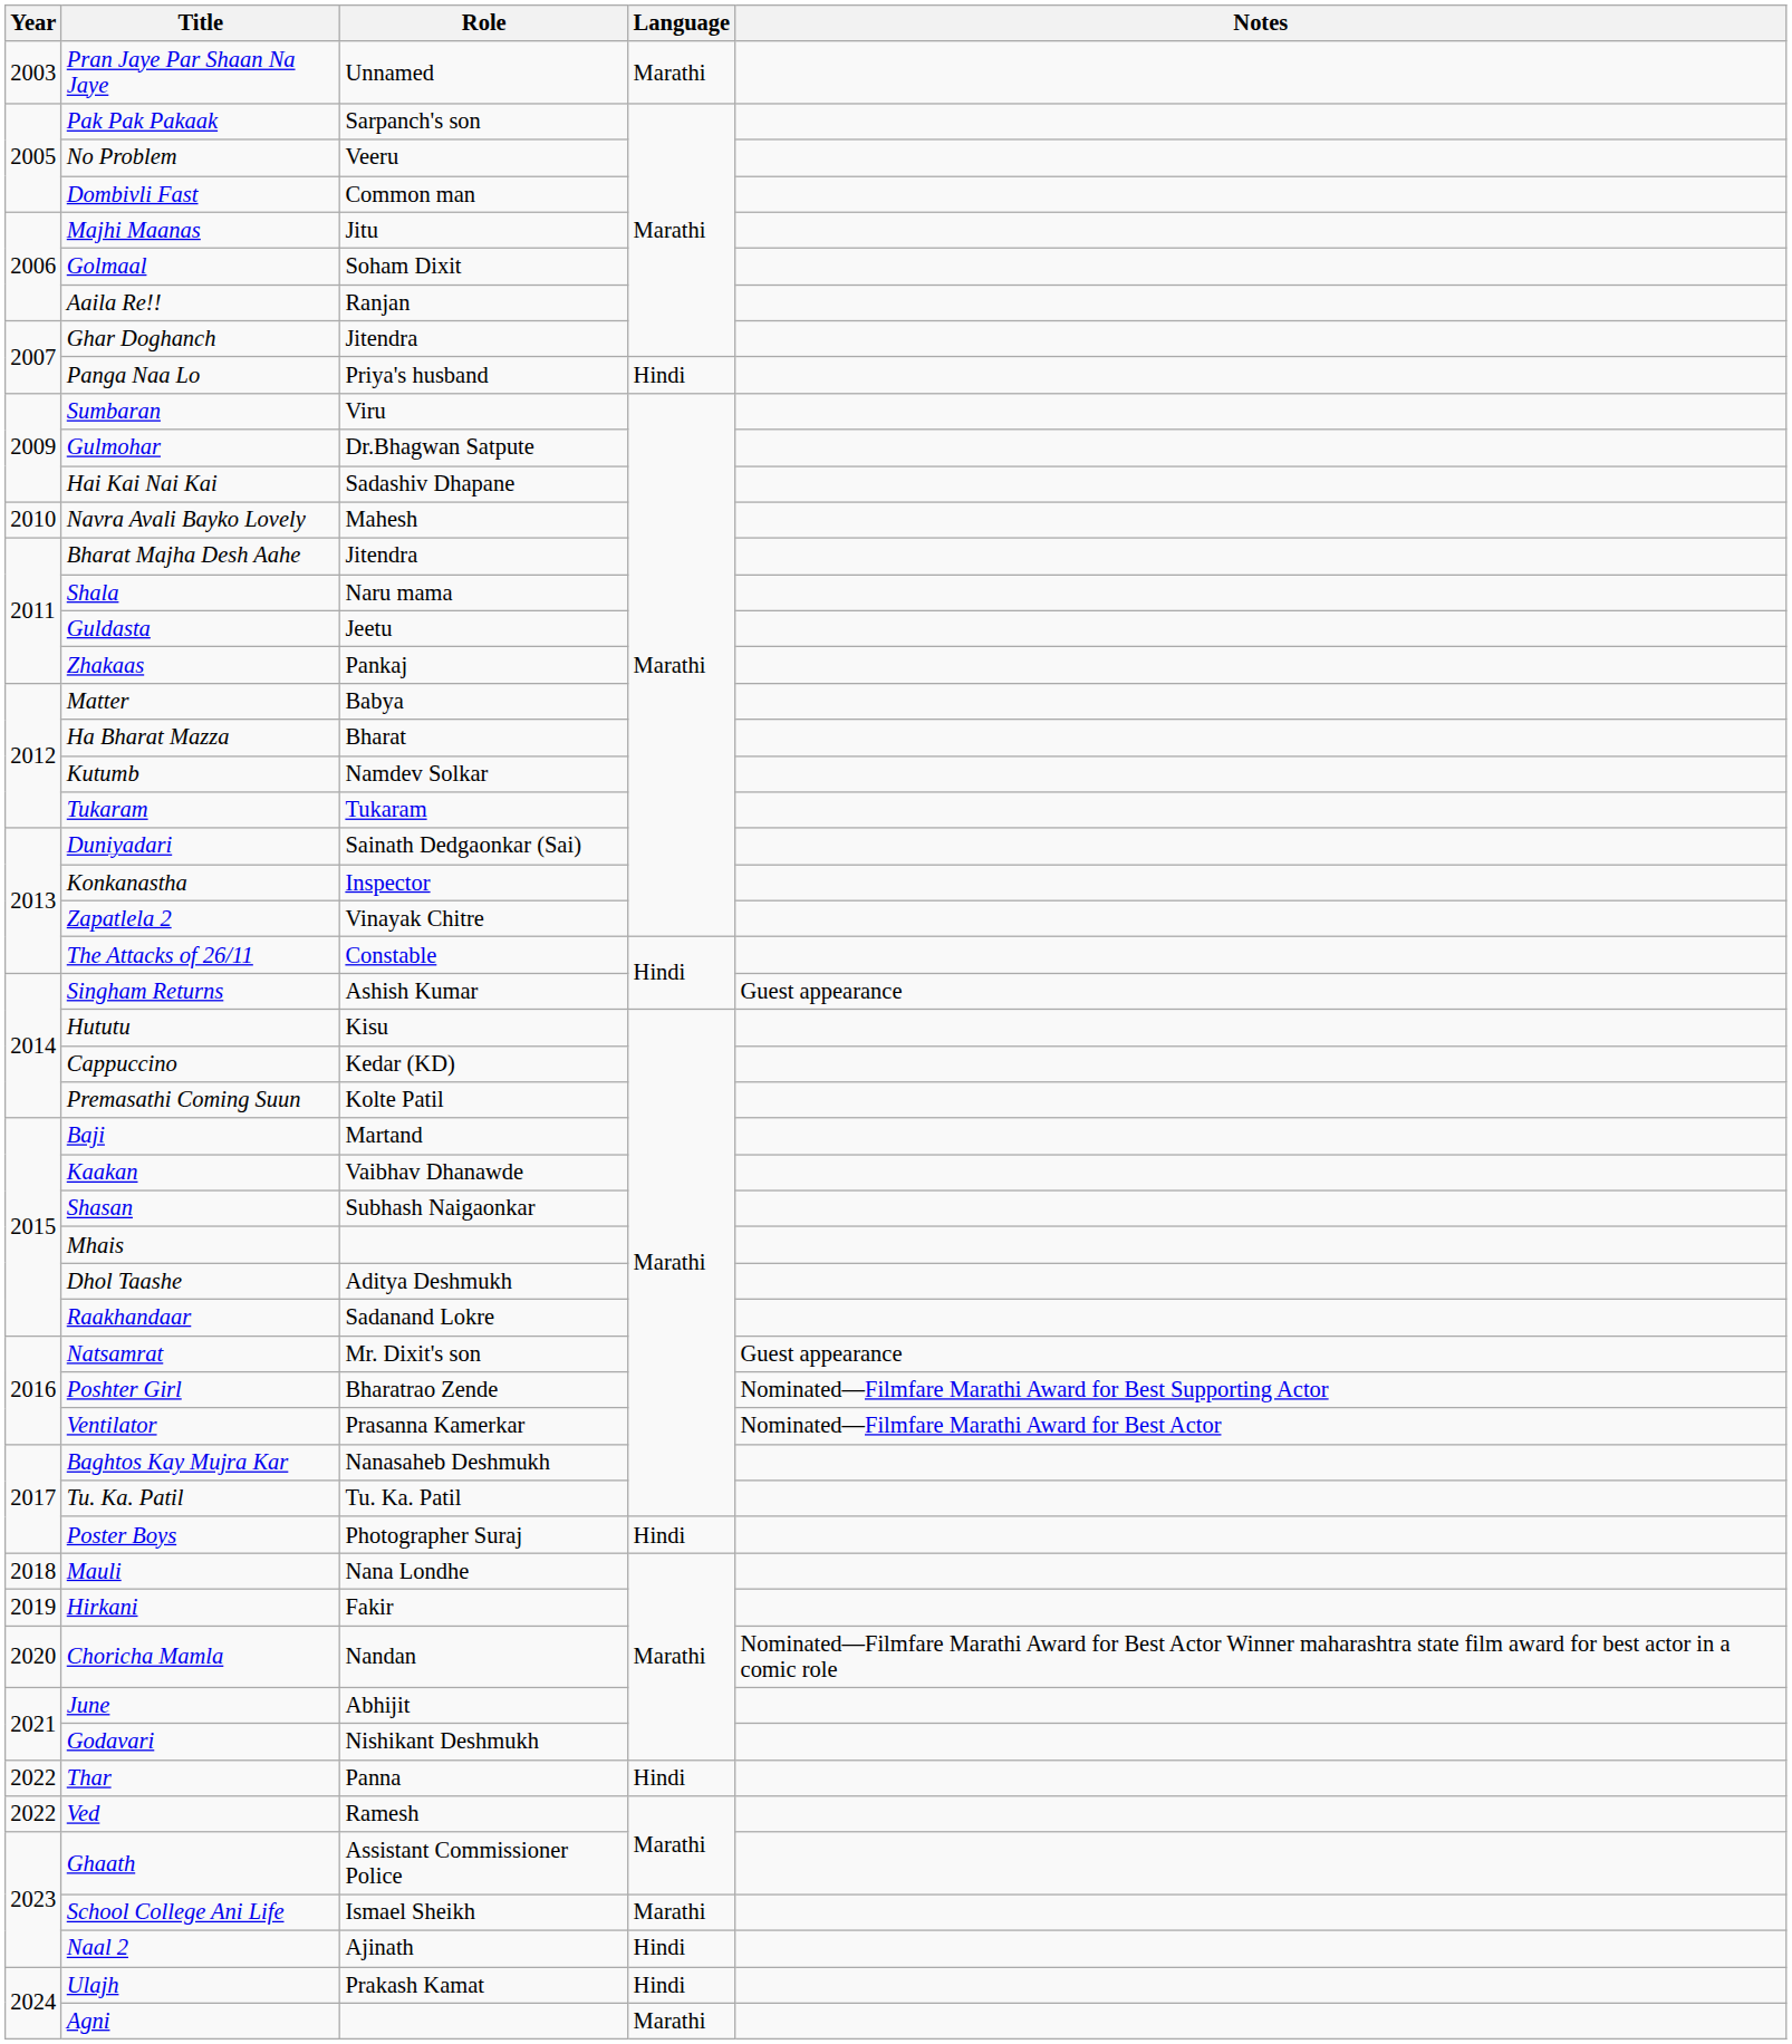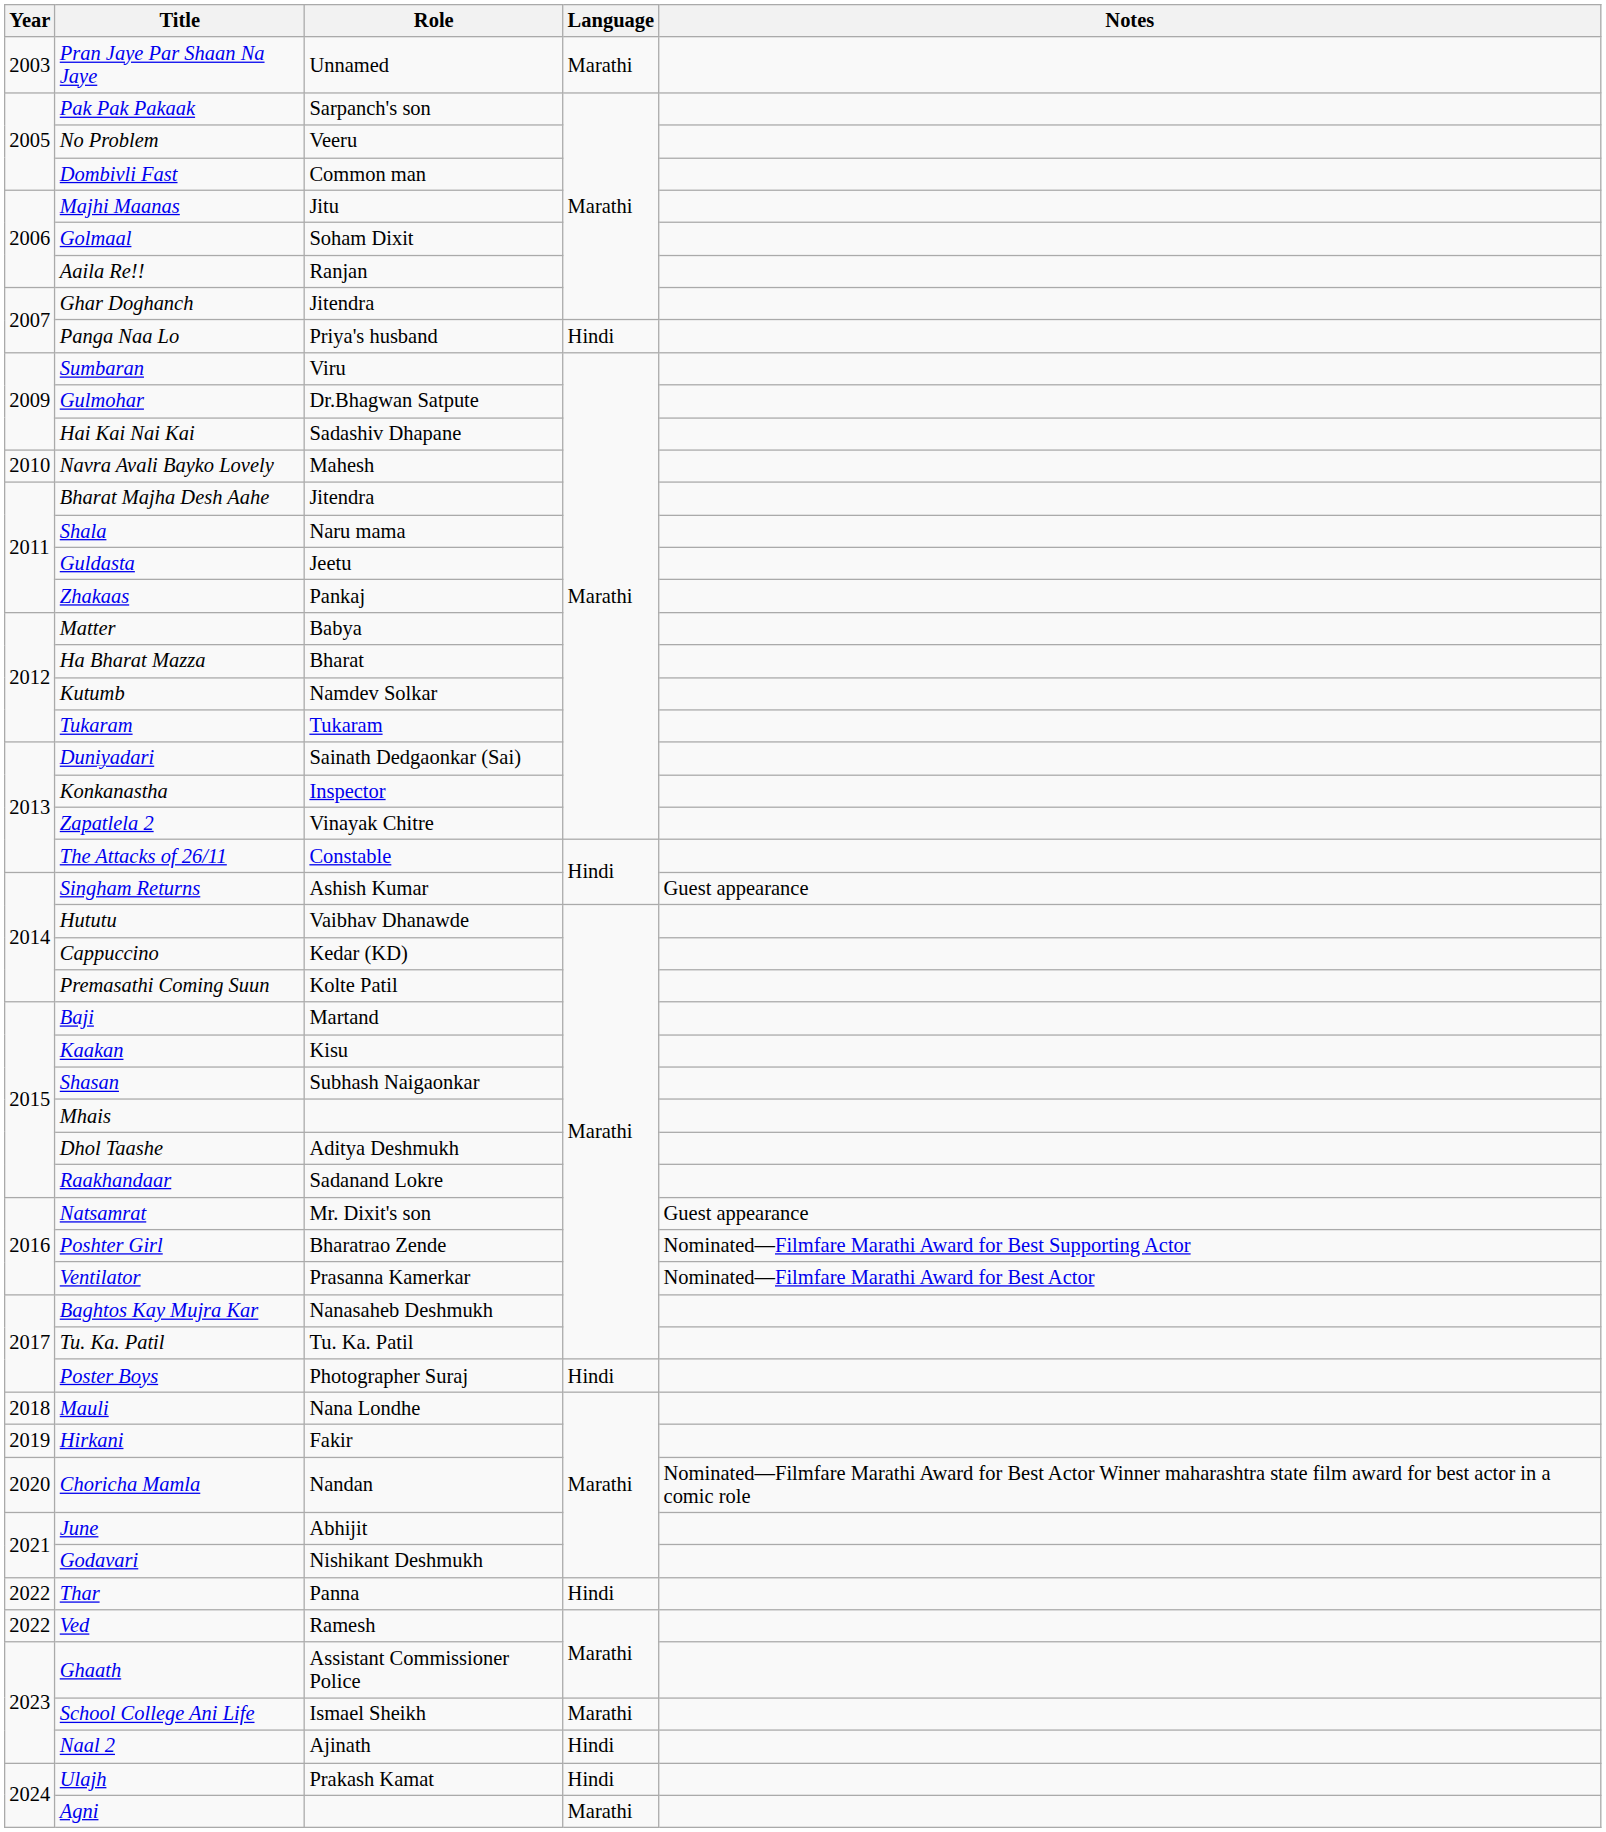 <table class="wikitable sortable">
 <tr>
 <th>Year</th>
 <th>Title</th>
 <th>Role</th>
 <th>Language</th>
 <th>Notes</th>
 </tr>
 <tr>
 <td>2003</td>
 <td><em><a href='#'>Pran Jaye Par Shaan Na Jaye</a></em></td>
 <td>Unnamed</td>
 <td>Marathi</td>
 <td></td>
 </tr>
 <tr>
 <td rowspan="3">2005</td>
 <td><em><a href='#'>Pak Pak Pakaak</a></em></td>
 <td>Sarpanch's son</td>
 <td rowspan="7">Marathi</td>
 <td></td>
 </tr>
 <tr>
 <td><em>No Problem</em></td>
 <td>Veeru</td>
 <td></td>
 </tr>
 <tr>
 <td><a href='#'><em>Dombivli Fast</em></a></td>
 <td>Common man</td>
 <td></td>
 </tr>
 <tr>
 <td rowspan="3">2006</td>
 <td><em><a href='#'>Majhi Maanas</a></em></td>
 <td>Jitu</td>
 <td></td>
 </tr>
 <tr>
 <td><em><a href='#'>Golmaal</a></em></td>
 <td>Soham Dixit</td>
 <td></td>
 </tr>
 <tr>
 <td><em>Aaila Re!!</em></td>
 <td>Ranjan</td>
 <td></td>
 </tr>
 <tr>
 <td rowspan="2">2007</td>
 <td><em>Ghar Doghanch</em></td>
 <td>Jitendra</td>
 <td></td>
 </tr>
 <tr>
 <td><em>Panga Naa Lo</em></td>
 <td>Priya's husband</td>
 <td>Hindi</td>
 <td></td>
 </tr>
 <tr>
 <td rowspan="3">2009</td>
 <td><em><a href='#'>Sumbaran</a></em></td>
 <td>Viru</td>
 <td rowspan="15">Marathi</td>
 <td></td>
 </tr>
 <tr>
 <td><em><a href='#'>Gulmohar</a></em></td>
 <td>Dr.Bhagwan Satpute</td>
 <td></td>
 </tr>
 <tr>
 <td><em>Hai Kai Nai Kai</em></td>
 <td>Sadashiv Dhapane</td>
 <td></td>
 </tr>
 <tr>
 <td>2010</td>
 <td><em>Navra Avali Bayko Lovely</em></td>
 <td>Mahesh</td>
 <td></td>
 </tr>
 <tr>
 <td rowspan="4">2011</td>
 <td><em>Bharat Majha Desh Aahe</em></td>
 <td>Jitendra</td>
 <td></td>
 </tr>
 <tr>
 <td><em><a href='#'>Shala</a></em></td>
 <td>Naru mama</td>
 <td></td>
 </tr>
 <tr>
 <td><em><a href='#'>Guldasta</a></em></td>
 <td>Jeetu</td>
 <td></td>
 </tr>
 <tr>
 <td><em><a href='#'>Zhakaas</a></em></td>
 <td>Pankaj</td>
 <td></td>
 </tr>
 <tr>
 <td rowspan="4">2012</td>
 <td><em>Matter</em></td>
 <td>Babya</td>
 <td></td>
 </tr>
 <tr>
 <td><em>Ha Bharat Mazza</em></td>
 <td>Bharat</td>
 <td></td>
 </tr>
 <tr>
 <td><em>Kutumb</em></td>
 <td>Namdev Solkar</td>
 <td></td>
 </tr>
 <tr>
 <td><em><a href='#'>Tukaram</a></em></td>
 <td><a href='#'>Tukaram</a></td>
 <td></td>
 </tr>
 <tr>
 <td rowspan="4">2013</td>
 <td><em><a href='#'>Duniyadari</a></em></td>
 <td>Sainath Dedgaonkar (Sai)</td>
 <td></td>
 </tr>
 <tr>
 <td><em>Konkanastha</em></td>
 <td><a href='#'>Inspector</a></td>
 <td></td>
 </tr>
 <tr>
 <td><em><a href='#'>Zapatlela 2</a></em></td>
 <td>Vinayak Chitre</td>
 <td></td>
 </tr>
 <tr>
 <td><em><a href='#'>The Attacks of 26/11</a></em></td>
 <td><a href='#'>Constable</a></td>
 <td rowspan="2">Hindi</td>
 <td></td>
 </tr>
 <tr>
 <td rowspan="4">2014</td>
 <td><em><a href='#'>Singham Returns</a></em></td>
 <td>Ashish Kumar</td>
 <td>Guest appearance</td>
 </tr>
 <tr>
 <td><em>Hututu</em></td>
-<td>Kisu</td>
+<td>Vaibhav Dhanawde</td>
 <td rowspan="14">Marathi</td>
 <td></td>
 </tr>
 <tr>
 <td><em>Cappuccino</em></td>
 <td>Kedar (KD)</td>
 <td></td>
 </tr>
 <tr>
 <td><em>Premasathi Coming Suun</em></td>
 <td>Kolte Patil</td>
 <td></td>
 </tr>
 <tr>
 <td rowspan="6">2015</td>
 <td><em><a href='#'>Baji</a></em></td>
 <td>Martand</td>
 <td></td>
 </tr>
 <tr>
 <td><em><a href='#'>Kaakan</a></em></td>
-<td>Vaibhav Dhanawde</td>
+<td>Kisu</td>
 <td></td>
 </tr>
 <tr>
 <td><em><a href='#'>Shasan</a></em></td>
 <td>Subhash Naigaonkar</td>
 <td></td>
 </tr>
 <tr>
 <td><em>Mhais</em></td>
 <td></td>
 <td></td>
 </tr>
 <tr>
 <td><em>Dhol Taashe</em></td>
 <td>Aditya Deshmukh</td>
 <td></td>
 </tr>
 <tr>
 <td><em><a href='#'>Raakhandaar</a></em></td>
 <td>Sadanand Lokre</td>
 <td></td>
 </tr>
 <tr>
 <td rowspan="3">2016</td>
 <td><em><a href='#'>Natsamrat</a></em></td>
 <td>Mr. Dixit's son</td>
 <td>Guest appearance</td>
 </tr>
 <tr>
 <td><em><a href='#'>Poshter Girl</a></em></td>
 <td>Bharatrao Zende</td>
 <td>Nominated—<a href='#'>Filmfare Marathi Award for Best Supporting Actor</a></td>
 </tr>
 <tr>
 <td><em><a href='#'>Ventilator</a></em></td>
 <td>Prasanna Kamerkar</td>
 <td>Nominated—<a href='#'>Filmfare Marathi Award for Best Actor</a></td>
 </tr>
 <tr>
 <td rowspan="3">2017</td>
 <td><em><a href='#'>Baghtos Kay Mujra Kar</a></em></td>
 <td>Nanasaheb Deshmukh</td>
 <td></td>
 </tr>
 <tr>
 <td><em>Tu. Ka. Patil</em></td>
 <td>Tu. Ka. Patil</td>
 <td></td>
 </tr>
 <tr>
 <td><em><a href='#'>Poster Boys</a></em></td>
 <td>Photographer Suraj</td>
 <td>Hindi</td>
 <td></td>
 </tr>
 <tr>
 <td>2018</td>
 <td><em><a href='#'>Mauli</a></em></td>
 <td>Nana Londhe</td>
 <td rowspan="5">Marathi</td>
 <td></td>
 </tr>
 <tr>
 <td>2019</td>
 <td><em><a href='#'>Hirkani</a></em></td>
 <td>Fakir</td>
 <td></td>
 </tr>
 <tr>
 <td>2020</td>
 <td><em><a href='#'>Choricha Mamla</a></em></td>
 <td>Nandan</td>
 <td>Nominated—Filmfare Marathi Award for Best Actor Winner maharashtra state film award for best actor in a comic role</td>
 </tr>
 <tr>
 <td rowspan="2">2021</td>
 <td><em><a href='#'>June</a></em></td>
 <td>Abhijit</td>
 <td></td>
 </tr>
 <tr>
 <td><em><a href='#'>Godavari</a></em></td>
 <td>Nishikant Deshmukh</td>
 <td></td>
 </tr>
 <tr>
 <td>2022</td>
 <td><em><a href='#'>Thar</a></em></td>
 <td>Panna</td>
 <td>Hindi</td>
 <td></td>
 </tr>
 <tr>
 <td>2022</td>
 <td><em><a href='#'>Ved</a></em></td>
 <td>Ramesh</td>
 <td rowspan="2">Marathi</td>
 <td></td>
 </tr>
 <tr>
 <td rowspan="3">2023</td>
 <td><em><a href='#'>Ghaath</a></em></td>
 <td>Assistant Commissioner Police</td>
 <td></td>
 </tr>
 <tr>
 <td><em><a href='#'>School College Ani Life</a></em></td>
 <td>Ismael Sheikh</td>
 <td>Marathi</td>
 <td></td>
 </tr>
 <tr>
 <td><em><a href='#'>Naal 2</a></em></td>
 <td>Ajinath</td>
 <td>Hindi</td>
 <td></td>
 </tr>
 <tr>
 <td rowspan="2">2024</td>
 <td><em><a href='#'>Ulajh</a></em></td>
 <td>Prakash Kamat</td>
 <td>Hindi</td>
 <td></td>
 </tr>
 <tr>
 <td><a href='#'><em>Agni</em></a></td>
 <td></td>
 <td>Marathi</td>
 <td></td>
 </tr>
 </table>
